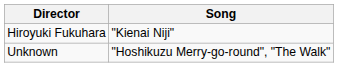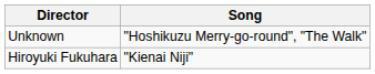 <table class="wikitable">
 <tr>
 <th>Director</th>
 <th>Song</th>
 </tr>
 <tr>
+<td>Unknown</td>
+<td>"Hoshikuzu Merry-go-round", "The Walk"</td>
+</tr>
+<tr>
 <td>Hiroyuki Fukuhara</td>
 <td>"Kienai Niji"</td>
 </tr>
-<tr>
-<td>Unknown</td>
-<td>"Hoshikuzu Merry-go-round", "The Walk"</td>
-</tr>
 </table>
